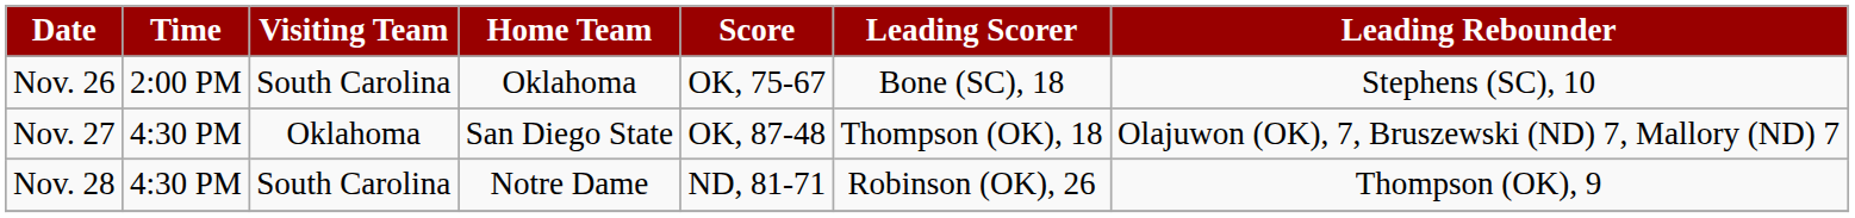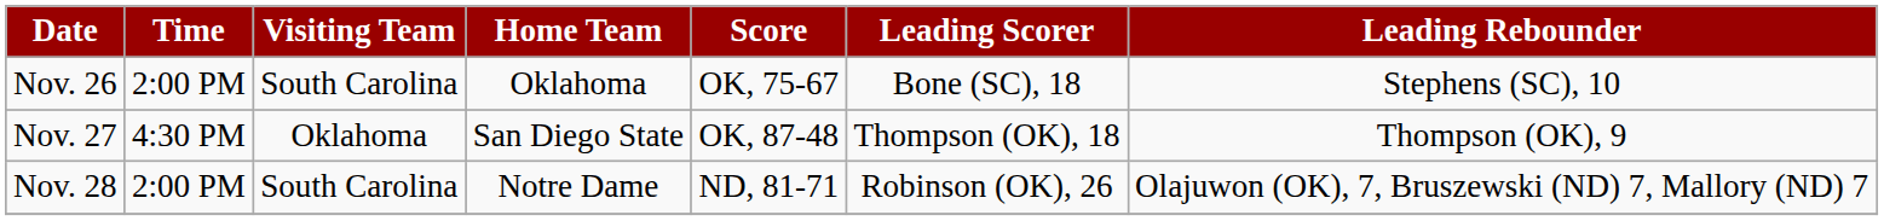 <table class="wikitable" style="text-align:center">
 <tr>
 <th style="background:#990000;color:white;">Date</th>
 <th style="background:#990000;color:white;">Time</th>
 <th style="background:#990000;color:white;">Visiting Team</th>
 <th style="background:#990000;color:white;">Home Team</th>
 <th style="background:#990000;color:white;">Score</th>
 <th style="background:#990000;color:white;">Leading Scorer</th>
 <th style="background:#990000;color:white;">Leading Rebounder</th>
 </tr>
 <tr>
 <td>Nov. 26</td>
 <td>2:00 PM</td>
 <td>South Carolina</td>
 <td>Oklahoma</td>
 <td>OK, 75-67</td>
 <td>Bone (SC), 18</td>
 <td>Stephens (SC), 10</td>
 </tr>
 <tr>
 <td>Nov. 27</td>
 <td>4:30 PM</td>
 <td>Oklahoma</td>
 <td>San Diego State</td>
 <td>OK, 87-48</td>
 <td>Thompson (OK), 18</td>
-<td>Olajuwon (OK), 7, Bruszewski (ND) 7, Mallory (ND) 7</td>
+<td>Thompson (OK), 9</td>
 </tr>
 <tr>
 <td>Nov. 28</td>
-<td>4:30 PM</td>
+<td>2:00 PM</td>
 <td>South Carolina</td>
 <td>Notre Dame</td>
 <td>ND, 81-71</td>
 <td>Robinson (OK), 26</td>
-<td>Thompson (OK), 9</td>
+<td>Olajuwon (OK), 7, Bruszewski (ND) 7, Mallory (ND) 7</td>
 </tr>
 <tr>
 </tr>
 </table>
